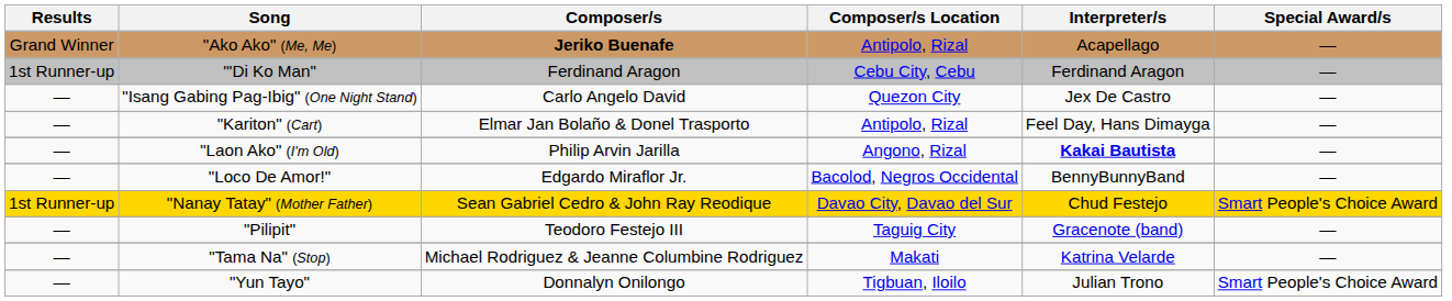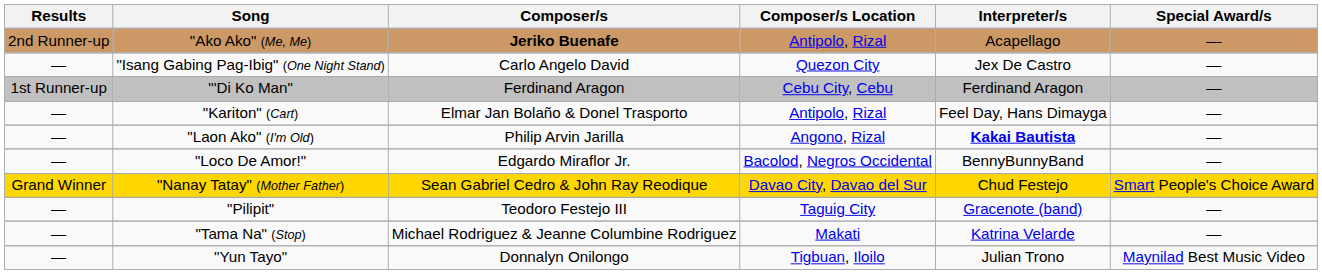 <table class="wikitable">
 <tr>
 <th>Results</th>
 <th>Song</th>
 <th>Composer/s</th>
 <th>Composer/s Location</th>
 <th>Interpreter/s</th>
 <th>Special Award/s</th>
 </tr>
 <tr>
 </tr>
 <tr>
 </tr>
 <tr bgcolor="#CC9966">
-<td style="text-align: center;">Grand Winner</td>
+<td style="text-align: center;">2nd Runner-up</td>
 <td style="text-align: center;">"Ako Ako" <small>(<em>Me, Me</em>)</small></td>
 <td style="text-align: center;"><strong>Jeriko Buenafe</strong></td>
 <td style="text-align: center;"><a href='#'>Antipolo</a>, <a href='#'>Rizal</a></td>
 <td style="text-align: center;">Acapellago</td>
+<td style="text-align: center;">—</td>
+</tr>
+<tr>
+</tr>
+<tr>
+</tr>
+<tr>
+<td style="text-align: center;">—</td>
+<td style="text-align: center;">"Isang Gabing Pag-Ibig" <small>(<em>One Night Stand</em>)</small></td>
+<td style="text-align: center;">Carlo Angelo David</td>
+<td style="text-align: center;"><a href='#'>Quezon City</a></td>
+<td style="text-align: center;">Jex De Castro</td>
 <td style="text-align: center;">—</td>
 </tr>
 <tr>
 </tr>
 <tr>
 </tr>
 <tr bgcolor="silver">
 <td style="text-align: center;">1st Runner-up</td>
 <td style="text-align: center;">"'Di Ko Man"</td>
 <td style="text-align: center;">Ferdinand Aragon</td>
 <td style="text-align: center;"><a href='#'>Cebu City</a>, <a href='#'>Cebu</a></td>
 <td style="text-align: center;">Ferdinand Aragon</td>
-<td style="text-align: center;">—</td>
-</tr>
-<tr>
-</tr>
-<tr>
-</tr>
-<tr>
-<td style="text-align: center;">—</td>
-<td style="text-align: center;">"Isang Gabing Pag-Ibig" <small>(<em>One Night Stand</em>)</small></td>
-<td style="text-align: center;">Carlo Angelo David</td>
-<td style="text-align: center;"><a href='#'>Quezon City</a></td>
-<td style="text-align: center;">Jex De Castro</td>
 <td style="text-align: center;">—</td>
 </tr>
 <tr>
 </tr>
 <tr>
 </tr>
 <tr>
 <td style="text-align: center;">—</td>
 <td style="text-align: center;">"Kariton" <small>(<em>Cart</em>)</small></td>
 <td style="text-align: center;">Elmar Jan Bolaño & Donel Trasporto</td>
 <td style="text-align: center;"><a href='#'>Antipolo</a>, <a href='#'>Rizal</a></td>
 <td style="text-align: center;">Feel Day, Hans Dimayga</td>
 <td style="text-align: center;">—</td>
 </tr>
 <tr>
 </tr>
 <tr>
 </tr>
 <tr>
 <td style="text-align: center;">—</td>
 <td style="text-align: center;">"Laon Ako" <small>(<em>I'm Old</em>)</small></td>
 <td style="text-align: center;">Philip Arvin Jarilla</td>
 <td style="text-align: center;"><a href='#'>Angono</a>, <a href='#'>Rizal</a></td>
 <td style="text-align: center;"><strong><a href='#'>Kakai Bautista</a></strong></td>
 <td style="text-align: center;">—</td>
 </tr>
 <tr>
 </tr>
 <tr>
 </tr>
 <tr>
 <td style="text-align: center;">—</td>
 <td style="text-align: center;">"Loco De Amor!"</td>
 <td style="text-align: center;">Edgardo Miraflor Jr.</td>
 <td style="text-align: center;"><a href='#'>Bacolod</a>, <a href='#'>Negros Occidental</a></td>
 <td style="text-align: center;">BennyBunnyBand</td>
 <td style="text-align: center;">—</td>
 </tr>
 <tr>
 </tr>
 <tr>
 </tr>
 <tr bgcolor="gold">
-<td style="text-align: center;">1st Runner-up</td>
+<td style="text-align: center;">Grand Winner</td>
 <td style="text-align: center;">"Nanay Tatay" <small>(<em>Mother Father</em>)</small></td>
 <td style="text-align: center;">Sean Gabriel Cedro & John Ray Reodique</td>
 <td style="text-align: center;"><a href='#'>Davao City</a>, <a href='#'>Davao del Sur</a></td>
 <td style="text-align: center;">Chud Festejo</td>
 <td style="text-align: center;"><a href='#'>Smart</a> People's Choice Award</td>
 </tr>
 <tr>
 </tr>
 <tr>
 </tr>
 <tr>
 <td style="text-align: center;">—</td>
 <td style="text-align: center;">"Pilipit"</td>
 <td style="text-align: center;">Teodoro Festejo III</td>
 <td style="text-align: center;"><a href='#'>Taguig City</a></td>
 <td style="text-align: center;"><a href='#'>Gracenote (band)</a></td>
 <td style="text-align: center;">—</td>
 </tr>
 <tr>
 </tr>
 <tr>
 </tr>
 <tr>
 <td style="text-align: center;">—</td>
 <td style="text-align: center;">"Tama Na" <small>(<em>Stop</em>)</small></td>
 <td style="text-align: center;">Michael Rodriguez & Jeanne Columbine Rodriguez</td>
 <td style="text-align: center;"><a href='#'>Makati</a></td>
 <td style="text-align: center;"><a href='#'>Katrina Velarde</a></td>
 <td style="text-align: center;">—</td>
 </tr>
 <tr>
 </tr>
 <tr>
 </tr>
 <tr>
 <td style="text-align: center;">—</td>
 <td style="text-align: center;">"Yun Tayo"</td>
 <td style="text-align: center;">Donnalyn Onilongo</td>
 <td style="text-align: center;"><a href='#'>Tigbuan</a>, <a href='#'>Iloilo</a></td>
 <td style="text-align: center;">Julian Trono</td>
-<td style="text-align: center;"><a href='#'>Smart</a> People's Choice Award</td>
+<td style="text-align: center;"><a href='#'>Maynilad</a> Best Music Video</td>
 </tr>
 </table>
